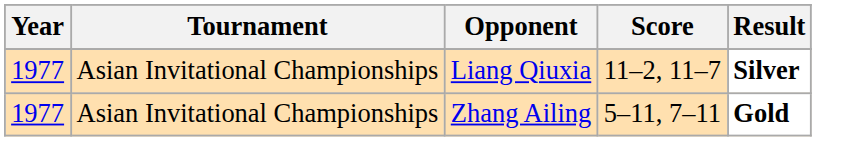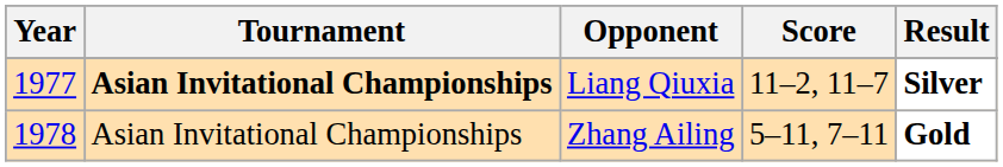 <table class="sortable wikitable" style="font-size:90%;">
 <tr>
 <th>Year</th>
 <th>Tournament</th>
 <th>Opponent</th>
 <th>Score</th>
 <th>Result</th>
 </tr>
 <tr>
 </tr>
 <tr style="background:#FFE0AF">
 <td align="center"><a href='#'>1977</a></td>
-<td align="left">Asian Invitational Championships</td>
+<td align="left"><strong>Asian Invitational Championships</strong></td>
 <td align="left"> <a href='#'>Liang Qiuxia</a></td>
 <td align="left">11–2, 11–7</td>
 <td style="text-align:left; background:white"> <strong>Silver</strong></td>
 </tr>
 <tr style="background:#FFE0AF">
-<td align="center"><a href='#'>1977</a></td>
+<td align="center"><a href='#'>1978</a></td>
 <td align="left">Asian Invitational Championships</td>
 <td align="left"> <a href='#'>Zhang Ailing</a></td>
 <td align="left">5–11, 7–11</td>
 <td style="text-align:left; background:white"> <strong>Gold</strong></td>
 </tr>
 </table>
